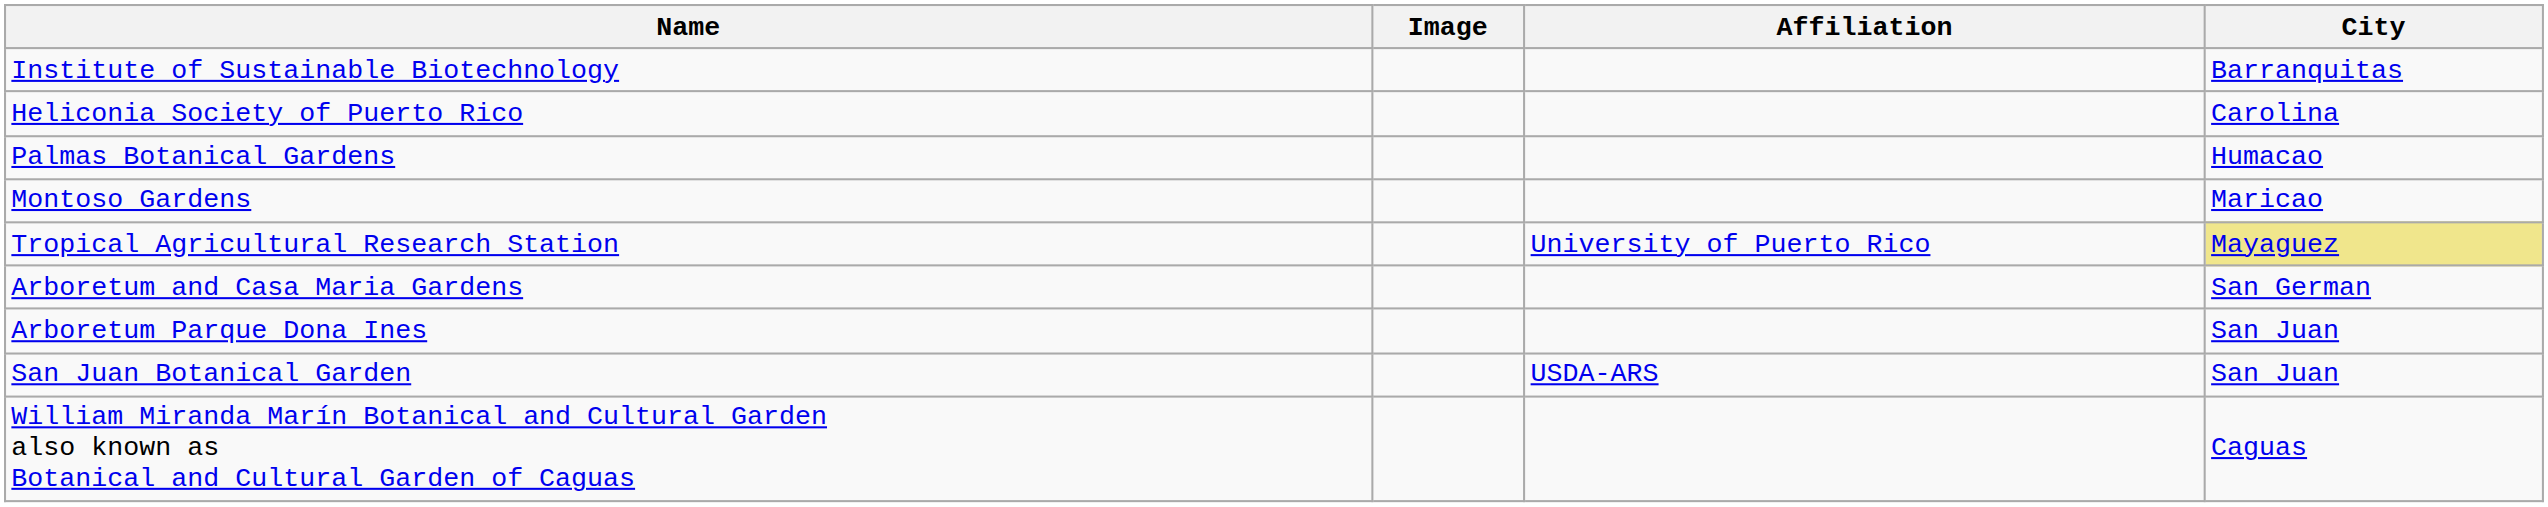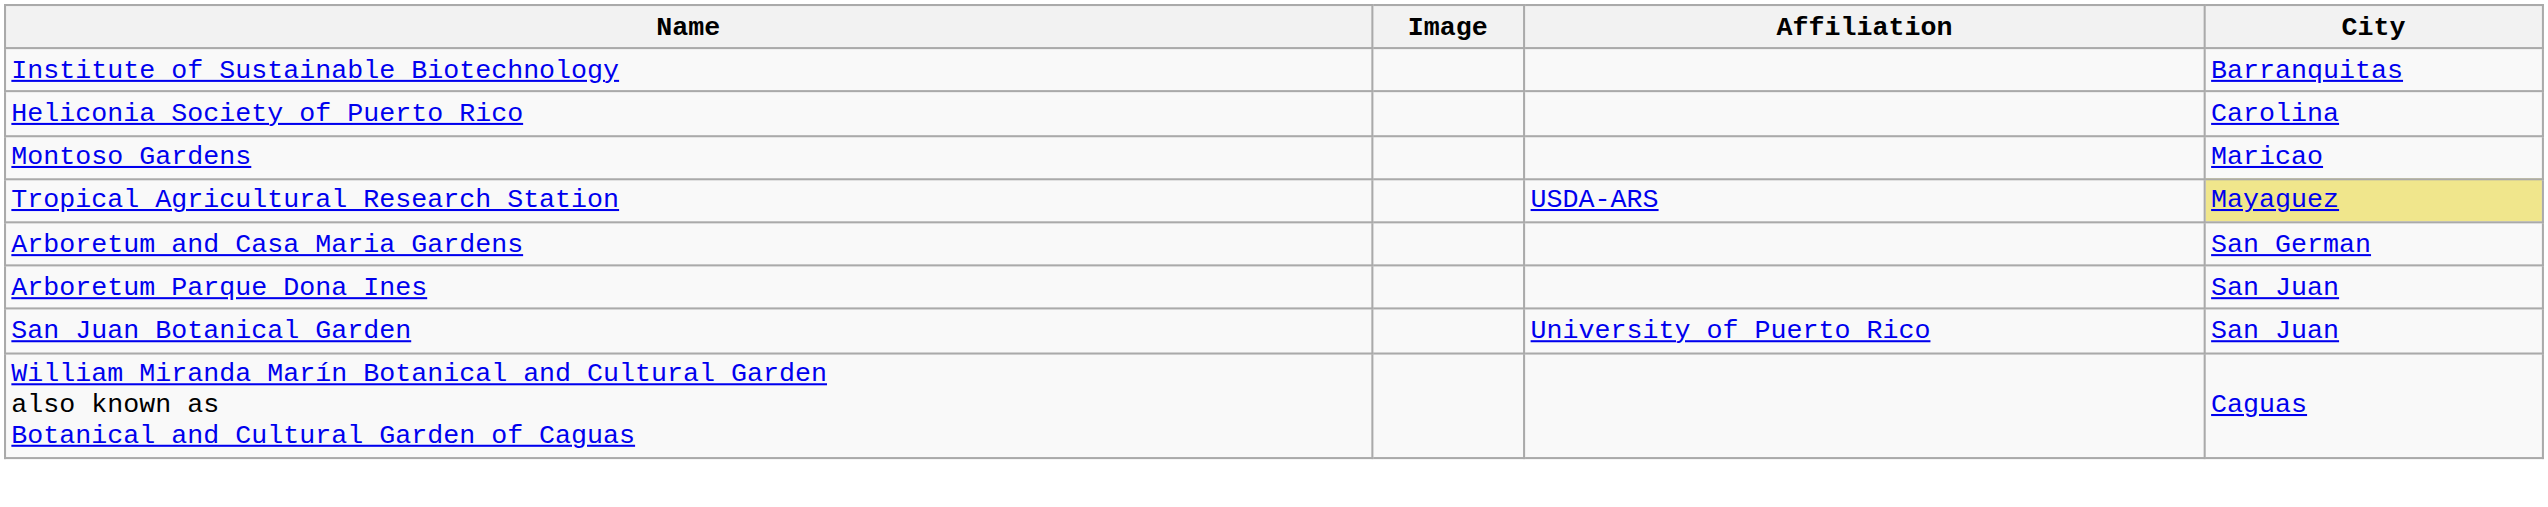 <table class="wikitable" style="width:98%">
 <tr>
 <th>Name</th>
 <th>Image</th>
 <th>Affiliation</th>
 <th>City</th>
 </tr>
 <tr>
 <td><a href='#'>Institute of Sustainable Biotechnology</a></td>
 <td></td>
 <td></td>
 <td><a href='#'>Barranquitas</a></td>
 </tr>
 <tr>
 <td><a href='#'>Heliconia Society of Puerto Rico</a></td>
 <td></td>
 <td></td>
 <td><a href='#'>Carolina</a></td>
 </tr>
 <tr>
-<td><a href='#'>Palmas Botanical Gardens</a></td>
-<td></td>
-<td></td>
-<td><a href='#'>Humacao</a></td>
-</tr>
-<tr>
 <td><a href='#'>Montoso Gardens</a></td>
 <td></td>
 <td></td>
 <td><a href='#'>Maricao</a></td>
 </tr>
 <tr>
 <td><a href='#'>Tropical Agricultural Research Station</a></td>
 <td></td>
-<td><a href='#'>University of Puerto Rico</a></td>
+<td><a href='#'>USDA-ARS</a></td>
 <td style="background: khaki;"><a href='#'>Mayaguez</a></td>
 </tr>
 <tr>
 <td><a href='#'>Arboretum and Casa Maria Gardens</a></td>
 <td></td>
 <td></td>
 <td><a href='#'>San German</a></td>
 </tr>
 <tr>
 <td><a href='#'>Arboretum Parque Dona Ines</a></td>
 <td></td>
 <td></td>
 <td><a href='#'>San Juan</a></td>
 </tr>
 <tr>
 <td><a href='#'>San Juan Botanical Garden</a></td>
 <td></td>
-<td><a href='#'>USDA-ARS</a></td>
+<td><a href='#'>University of Puerto Rico</a></td>
 <td><a href='#'>San Juan</a></td>
 </tr>
 <tr>
 <td><a href='#'>William Miranda Marín Botanical and Cultural Garden</a> <br>also known as <br><a href='#'>Botanical and Cultural Garden of Caguas</a></td>
 <td></td>
 <td></td>
 <td><a href='#'>Caguas</a></td>
 </tr>
 </table>
